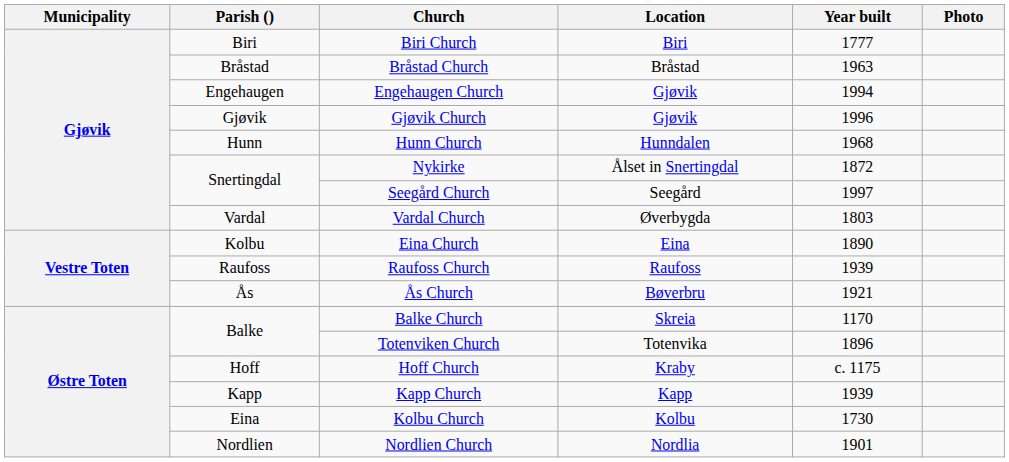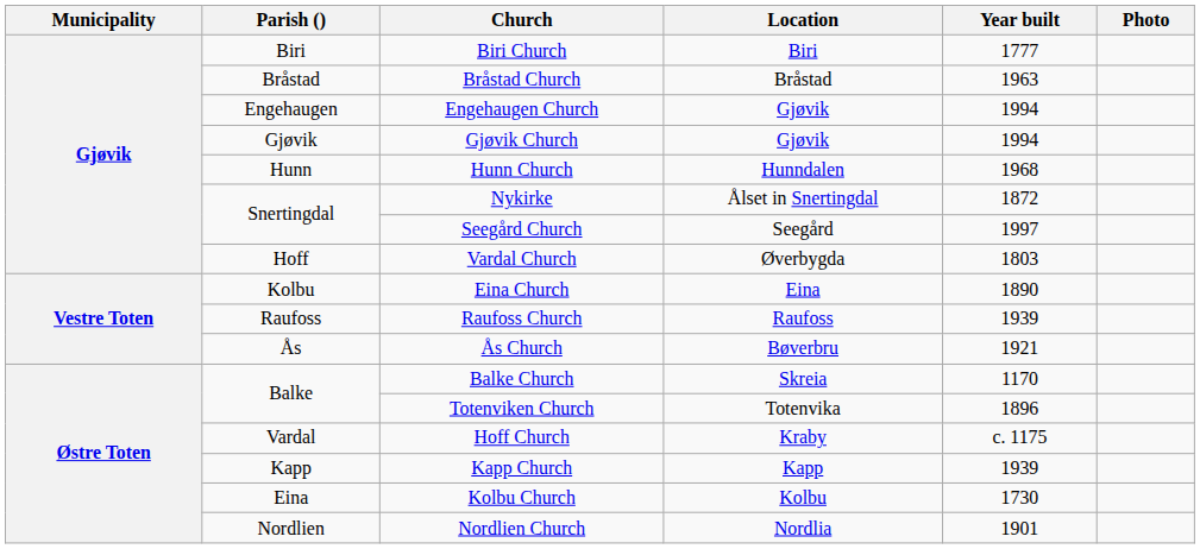 <table class="wikitable" style="text-align: center; width: 80%;">
 <tr>
 <th>Municipality</th>
 <th>Parish ()</th>
 <th>Church</th>
 <th>Location</th>
 <th>Year built</th>
 <th>Photo</th>
 </tr>
 <tr>
 <th rowspan="8"><a href='#'>Gjøvik</a></th>
 <td rowspan="1">Biri</td>
 <td><a href='#'>Biri Church</a></td>
 <td><a href='#'>Biri</a></td>
 <td>1777</td>
 <td></td>
 </tr>
 <tr>
 <td rowspan="1">Bråstad</td>
 <td><a href='#'>Bråstad Church</a></td>
 <td>Bråstad</td>
 <td>1963</td>
 <td></td>
 </tr>
 <tr>
 <td rowspan="1">Engehaugen</td>
 <td><a href='#'>Engehaugen Church</a></td>
 <td><a href='#'>Gjøvik</a></td>
 <td>1994</td>
 <td></td>
 </tr>
 <tr>
 <td rowspan="1">Gjøvik</td>
 <td><a href='#'>Gjøvik Church</a></td>
 <td><a href='#'>Gjøvik</a></td>
-<td>1996</td>
+<td>1994</td>
 <td></td>
 </tr>
 <tr>
 <td rowspan="1">Hunn</td>
 <td><a href='#'>Hunn Church</a></td>
 <td><a href='#'>Hunndalen</a></td>
 <td>1968</td>
 <td></td>
 </tr>
 <tr>
 <td rowspan="2">Snertingdal</td>
 <td><a href='#'>Nykirke</a></td>
 <td>Ålset in <a href='#'>Snertingdal</a></td>
 <td>1872</td>
 <td></td>
 </tr>
 <tr>
 <td><a href='#'>Seegård Church</a></td>
 <td>Seegård</td>
 <td>1997</td>
 <td></td>
 </tr>
 <tr>
-<td rowspan="1">Vardal</td>
+<td rowspan="1">Hoff</td>
 <td><a href='#'>Vardal Church</a></td>
 <td>Øverbygda</td>
 <td>1803</td>
 <td></td>
 </tr>
 <tr>
 <th rowspan="3"><a href='#'>Vestre Toten</a></th>
 <td rowspan="1">Kolbu</td>
 <td><a href='#'>Eina Church</a></td>
 <td><a href='#'>Eina</a></td>
 <td>1890</td>
 <td></td>
 </tr>
 <tr>
 <td rowspan="1">Raufoss</td>
 <td><a href='#'>Raufoss Church</a></td>
 <td><a href='#'>Raufoss</a></td>
 <td>1939</td>
 <td></td>
 </tr>
 <tr>
 <td rowspan="1">Ås</td>
 <td><a href='#'>Ås Church</a></td>
 <td><a href='#'>Bøverbru</a></td>
 <td>1921</td>
 <td></td>
 </tr>
 <tr>
 <th rowspan="6"><a href='#'>Østre Toten</a></th>
 <td rowspan="2">Balke</td>
 <td><a href='#'>Balke Church</a></td>
 <td><a href='#'>Skreia</a></td>
 <td>1170</td>
 <td></td>
 </tr>
 <tr>
 <td><a href='#'>Totenviken Church</a></td>
 <td>Totenvika</td>
 <td>1896</td>
 <td></td>
 </tr>
 <tr>
-<td rowspan="1">Hoff</td>
+<td rowspan="1">Vardal</td>
 <td><a href='#'>Hoff Church</a></td>
 <td><a href='#'>Kraby</a></td>
 <td>c. 1175</td>
 <td></td>
 </tr>
 <tr>
 <td rowspan="1">Kapp</td>
 <td><a href='#'>Kapp Church</a></td>
 <td><a href='#'>Kapp</a></td>
 <td>1939</td>
 <td></td>
 </tr>
 <tr>
 <td rowspan="1">Eina</td>
 <td><a href='#'>Kolbu Church</a></td>
 <td><a href='#'>Kolbu</a></td>
 <td>1730</td>
 <td></td>
 </tr>
 <tr>
 <td rowspan="1">Nordlien</td>
 <td><a href='#'>Nordlien Church</a></td>
 <td><a href='#'>Nordlia</a></td>
 <td>1901</td>
 <td></td>
 </tr>
 </table>
